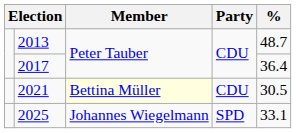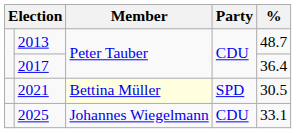 <table class=wikitable>
 <tr>
 <th colspan=2>Election</th>
 <th>Member</th>
 <th>Party</th>
 <th>%</th>
 </tr>
 <tr>
 <td rowspan=2 bgcolor=></td>
 <td><a href='#'>2013</a></td>
 <td rowspan=2><a href='#'>Peter Tauber</a></td>
 <td rowspan=2><a href='#'>CDU</a></td>
 <td align=right>48.7</td>
 </tr>
 <tr>
 <td><a href='#'>2017</a></td>
 <td align=right>36.4</td>
 </tr>
 <tr>
 <td bgcolor=></td>
 <td><a href='#'>2021</a></td>
 <td style="background: lightyellow;"><a href='#'>Bettina Müller</a></td>
-<td><a href='#'>CDU</a></td>
+<td><a href='#'>SPD</a></td>
 <td align=right>30.5</td>
 </tr>
 <tr>
 <td bgcolor=></td>
 <td><a href='#'>2025</a></td>
 <td><a href='#'>Johannes Wiegelmann</a></td>
-<td><a href='#'>SPD</a></td>
+<td><a href='#'>CDU</a></td>
 <td align=right>33.1</td>
 </tr>
 </table>
